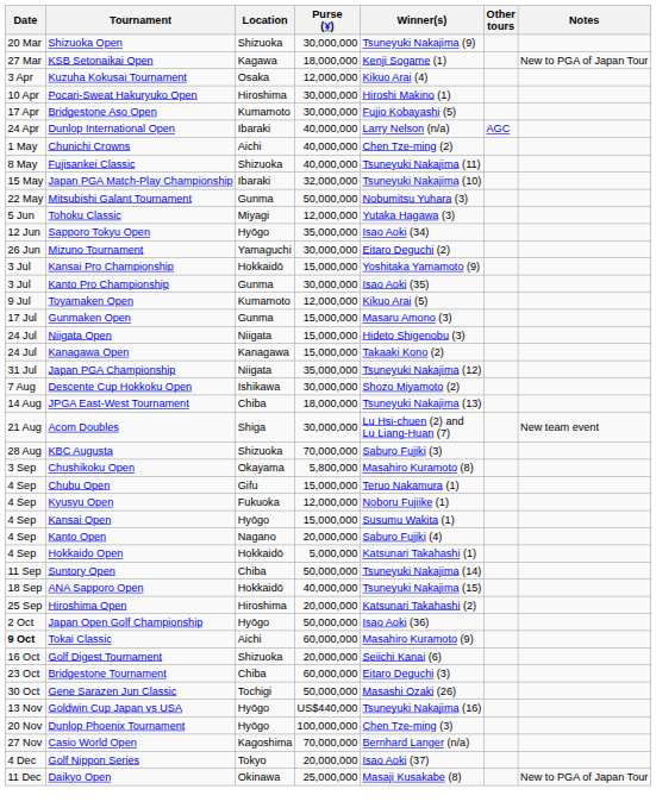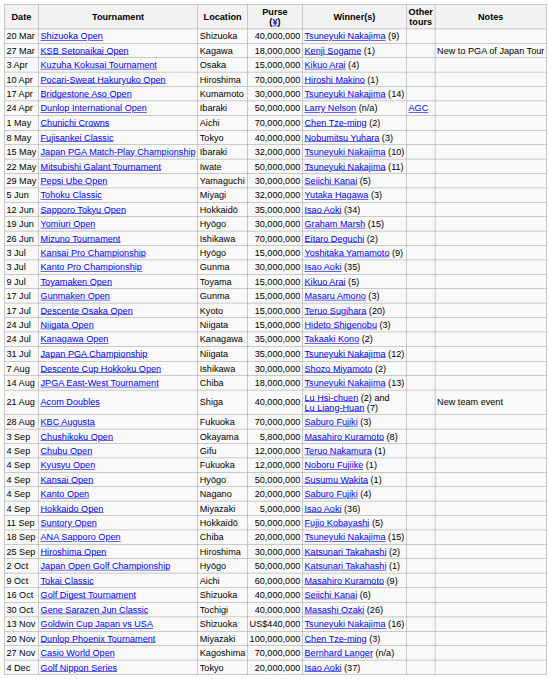 <table class="wikitable" style="font-size:95%">
 <tr>
 <th>Date</th>
 <th>Tournament</th>
 <th>Location</th>
 <th>Purse<br>(<a href='#'>¥</a>)</th>
 <th>Winner(s)</th>
 <th>Other<br>tours</th>
 <th>Notes</th>
 </tr>
 <tr>
 <td>20 Mar</td>
 <td><a href='#'>Shizuoka Open</a></td>
 <td>Shizuoka</td>
-<td align=right>30,000,000</td>
+<td align=right>40,000,000</td>
 <td> <a href='#'>Tsuneyuki Nakajima</a> (9)</td>
 <td></td>
 <td></td>
 </tr>
 <tr>
 <td>27 Mar</td>
 <td><a href='#'>KSB Setonaikai Open</a></td>
 <td>Kagawa</td>
 <td align=right>18,000,000</td>
 <td> <a href='#'>Kenji Sogame</a> (1)</td>
 <td></td>
 <td>New to PGA of Japan Tour</td>
 </tr>
 <tr>
 <td>3 Apr</td>
 <td><a href='#'>Kuzuha Kokusai Tournament</a></td>
 <td>Osaka</td>
-<td align=right>12,000,000</td>
+<td align=right>15,000,000</td>
 <td> <a href='#'>Kikuo Arai</a> (4)</td>
 <td></td>
 <td></td>
 </tr>
 <tr>
 <td>10 Apr</td>
 <td><a href='#'>Pocari-Sweat Hakuryuko Open</a></td>
 <td>Hiroshima</td>
-<td align=right>30,000,000</td>
+<td align=right>70,000,000</td>
 <td> <a href='#'>Hiroshi Makino</a> (1)</td>
 <td></td>
 <td></td>
 </tr>
 <tr>
 <td>17 Apr</td>
 <td><a href='#'>Bridgestone Aso Open</a></td>
 <td>Kumamoto</td>
 <td align=right>30,000,000</td>
-<td> <a href='#'>Fujio Kobayashi</a> (5)</td>
+<td> <a href='#'>Tsuneyuki Nakajima</a> (14)</td>
 <td></td>
 <td></td>
 </tr>
 <tr>
 <td>24 Apr</td>
 <td><a href='#'>Dunlop International Open</a></td>
 <td>Ibaraki</td>
-<td align=right>40,000,000</td>
+<td align=right>50,000,000</td>
 <td> <a href='#'>Larry Nelson</a> (n/a)</td>
 <td><a href='#'>AGC</a></td>
 <td></td>
 </tr>
 <tr>
 <td>1 May</td>
 <td><a href='#'>Chunichi Crowns</a></td>
 <td>Aichi</td>
-<td align=right>40,000,000</td>
+<td align=right>70,000,000</td>
 <td> <a href='#'>Chen Tze-ming</a> (2)</td>
 <td></td>
 <td></td>
 </tr>
 <tr>
 <td>8 May</td>
 <td><a href='#'>Fujisankei Classic</a></td>
-<td>Shizuoka</td>
+<td>Tokyo</td>
 <td align=right>40,000,000</td>
-<td> <a href='#'>Tsuneyuki Nakajima</a> (11)</td>
+<td> <a href='#'>Nobumitsu Yuhara</a> (3)</td>
 <td></td>
 <td></td>
 </tr>
 <tr>
 <td>15 May</td>
 <td><a href='#'>Japan PGA Match-Play Championship</a></td>
 <td>Ibaraki</td>
 <td align=right>32,000,000</td>
 <td> <a href='#'>Tsuneyuki Nakajima</a> (10)</td>
 <td></td>
 <td></td>
 </tr>
 <tr>
 <td>22 May</td>
 <td><a href='#'>Mitsubishi Galant Tournament</a></td>
-<td>Gunma</td>
+<td>Iwate</td>
 <td align=right>50,000,000</td>
-<td> <a href='#'>Nobumitsu Yuhara</a> (3)</td>
+<td> <a href='#'>Tsuneyuki Nakajima</a> (11)</td>
+<td></td>
+<td></td>
+</tr>
+<tr>
+<td>29 May</td>
+<td><a href='#'>Pepsi Ube Open</a></td>
+<td>Yamaguchi</td>
+<td align=right>30,000,000</td>
+<td> <a href='#'>Seiichi Kanai</a> (5)</td>
 <td></td>
 <td></td>
 </tr>
 <tr>
 <td>5 Jun</td>
 <td><a href='#'>Tohoku Classic</a></td>
 <td>Miyagi</td>
-<td align=right>12,000,000</td>
+<td align=right>32,000,000</td>
 <td> <a href='#'>Yutaka Hagawa</a> (3)</td>
 <td></td>
 <td></td>
 </tr>
 <tr>
 <td>12 Jun</td>
 <td><a href='#'>Sapporo Tokyu Open</a></td>
-<td>Hyōgo</td>
+<td>Hokkaidō</td>
 <td align=right>35,000,000</td>
 <td> <a href='#'>Isao Aoki</a> (34)</td>
 <td></td>
 <td></td>
 </tr>
 <tr>
+<td>19 Jun</td>
+<td><a href='#'>Yomiuri Open</a></td>
+<td>Hyōgo</td>
+<td align=right>30,000,000</td>
+<td> <a href='#'>Graham Marsh</a> (15)</td>
+<td></td>
+<td></td>
+</tr>
+<tr>
 <td>26 Jun</td>
 <td><a href='#'>Mizuno Tournament</a></td>
-<td>Yamaguchi</td>
-<td align=right>30,000,000</td>
+<td>Ishikawa</td>
+<td align=right>70,000,000</td>
 <td> <a href='#'>Eitaro Deguchi</a> (2)</td>
 <td></td>
 <td></td>
 </tr>
 <tr>
 <td>3 Jul</td>
 <td><a href='#'>Kansai Pro Championship</a></td>
-<td>Hokkaidō</td>
+<td>Hyōgo</td>
 <td align=right>15,000,000</td>
 <td> <a href='#'>Yoshitaka Yamamoto</a> (9)</td>
 <td></td>
 <td></td>
 </tr>
 <tr>
 <td>3 Jul</td>
 <td><a href='#'>Kanto Pro Championship</a></td>
 <td>Gunma</td>
 <td align=right>30,000,000</td>
 <td> <a href='#'>Isao Aoki</a> (35)</td>
 <td></td>
 <td></td>
 </tr>
 <tr>
 <td>9 Jul</td>
 <td><a href='#'>Toyamaken Open</a></td>
-<td>Kumamoto</td>
-<td align=right>12,000,000</td>
+<td>Toyama</td>
+<td align=right>15,000,000</td>
 <td> <a href='#'>Kikuo Arai</a> (5)</td>
 <td></td>
 <td></td>
 </tr>
 <tr>
 <td>17 Jul</td>
 <td><a href='#'>Gunmaken Open</a></td>
 <td>Gunma</td>
 <td align=right>15,000,000</td>
 <td> <a href='#'>Masaru Amono</a> (3)</td>
+<td></td>
+<td></td>
+</tr>
+<tr>
+<td>17 Jul</td>
+<td><a href='#'>Descente Osaka Open</a></td>
+<td>Kyoto</td>
+<td align=right>15,000,000</td>
+<td> <a href='#'>Teruo Sugihara</a> (20)</td>
 <td></td>
 <td></td>
 </tr>
 <tr>
 <td>24 Jul</td>
 <td><a href='#'>Niigata Open</a></td>
 <td>Niigata</td>
 <td align=right>15,000,000</td>
 <td> <a href='#'>Hideto Shigenobu</a> (3)</td>
 <td></td>
 <td></td>
 </tr>
 <tr>
 <td>24 Jul</td>
 <td><a href='#'>Kanagawa Open</a></td>
 <td>Kanagawa</td>
-<td align=right>15,000,000</td>
+<td align=right>35,000,000</td>
 <td> <a href='#'>Takaaki Kono</a> (2)</td>
 <td></td>
 <td></td>
 </tr>
 <tr>
 <td>31 Jul</td>
 <td><a href='#'>Japan PGA Championship</a></td>
 <td>Niigata</td>
 <td align=right>35,000,000</td>
 <td> <a href='#'>Tsuneyuki Nakajima</a> (12)</td>
 <td></td>
 <td></td>
 </tr>
 <tr>
 <td>7 Aug</td>
 <td><a href='#'>Descente Cup Hokkoku Open</a></td>
 <td>Ishikawa</td>
 <td align=right>30,000,000</td>
 <td> <a href='#'>Shozo Miyamoto</a> (2)</td>
 <td></td>
 <td></td>
 </tr>
 <tr>
 <td>14 Aug</td>
 <td><a href='#'>JPGA East-West Tournament</a></td>
 <td>Chiba</td>
 <td align=right>18,000,000</td>
 <td> <a href='#'>Tsuneyuki Nakajima</a> (13)</td>
 <td></td>
 <td></td>
 </tr>
 <tr>
 <td>21 Aug</td>
 <td><a href='#'>Acom Doubles</a></td>
 <td>Shiga</td>
-<td align=right>30,000,000</td>
+<td align=right>40,000,000</td>
 <td> <a href='#'>Lu Hsi-chuen</a> (2) and<br> <a href='#'>Lu Liang-Huan</a> (7)</td>
 <td></td>
 <td>New team event</td>
 </tr>
 <tr>
 <td>28 Aug</td>
 <td><a href='#'>KBC Augusta</a></td>
-<td>Shizuoka</td>
+<td>Fukuoka</td>
 <td align=right>70,000,000</td>
 <td> <a href='#'>Saburo Fujiki</a> (3)</td>
 <td></td>
 <td></td>
 </tr>
 <tr>
 <td>3 Sep</td>
 <td><a href='#'>Chushikoku Open</a></td>
 <td>Okayama</td>
 <td align=right>5,800,000</td>
 <td> <a href='#'>Masahiro Kuramoto</a> (8)</td>
 <td></td>
 <td></td>
 </tr>
 <tr>
 <td>4 Sep</td>
 <td><a href='#'>Chubu Open</a></td>
 <td>Gifu</td>
-<td align=right>15,000,000</td>
+<td align=right>12,000,000</td>
 <td> <a href='#'>Teruo Nakamura</a> (1)</td>
 <td></td>
 <td></td>
 </tr>
 <tr>
 <td>4 Sep</td>
 <td><a href='#'>Kyusyu Open</a></td>
 <td>Fukuoka</td>
 <td align=right>12,000,000</td>
 <td> <a href='#'>Noboru Fujiike</a> (1)</td>
 <td></td>
 <td></td>
 </tr>
 <tr>
 <td>4 Sep</td>
 <td><a href='#'>Kansai Open</a></td>
 <td>Hyōgo</td>
-<td align=right>15,000,000</td>
+<td align=right>50,000,000</td>
 <td> <a href='#'>Susumu Wakita</a> (1)</td>
 <td></td>
 <td></td>
 </tr>
 <tr>
 <td>4 Sep</td>
 <td><a href='#'>Kanto Open</a></td>
 <td>Nagano</td>
 <td align=right>20,000,000</td>
 <td> <a href='#'>Saburo Fujiki</a> (4)</td>
 <td></td>
 <td></td>
 </tr>
 <tr>
 <td>4 Sep</td>
 <td><a href='#'>Hokkaido Open</a></td>
-<td>Hokkaidō</td>
+<td>Miyazaki</td>
 <td align=right>5,000,000</td>
-<td> <a href='#'>Katsunari Takahashi</a> (1)</td>
+<td> <a href='#'>Isao Aoki</a> (36)</td>
 <td></td>
 <td></td>
 </tr>
 <tr>
 <td>11 Sep</td>
 <td><a href='#'>Suntory Open</a></td>
-<td>Chiba</td>
+<td>Hokkaidō</td>
 <td align=right>50,000,000</td>
-<td> <a href='#'>Tsuneyuki Nakajima</a> (14)</td>
+<td> <a href='#'>Fujio Kobayashi</a> (5)</td>
 <td></td>
 <td></td>
 </tr>
 <tr>
 <td>18 Sep</td>
 <td><a href='#'>ANA Sapporo Open</a></td>
-<td>Hokkaidō</td>
-<td align=right>40,000,000</td>
+<td>Chiba</td>
+<td align=right>20,000,000</td>
 <td> <a href='#'>Tsuneyuki Nakajima</a> (15)</td>
 <td></td>
 <td></td>
 </tr>
 <tr>
 <td>25 Sep</td>
 <td><a href='#'>Hiroshima Open</a></td>
 <td>Hiroshima</td>
-<td align=right>20,000,000</td>
+<td align=right>30,000,000</td>
 <td> <a href='#'>Katsunari Takahashi</a> (2)</td>
 <td></td>
 <td></td>
 </tr>
 <tr>
 <td>2 Oct</td>
 <td><a href='#'>Japan Open Golf Championship</a></td>
 <td>Hyōgo</td>
 <td align=right>50,000,000</td>
-<td> <a href='#'>Isao Aoki</a> (36)</td>
+<td> <a href='#'>Katsunari Takahashi</a> (1)</td>
 <td></td>
 <td></td>
 </tr>
 <tr>
-<td><strong>9 Oct</strong></td>
+<td>9 Oct</td>
 <td><a href='#'>Tokai Classic</a></td>
 <td>Aichi</td>
 <td align=right>60,000,000</td>
 <td> <a href='#'>Masahiro Kuramoto</a> (9)</td>
 <td></td>
 <td></td>
 </tr>
 <tr>
 <td>16 Oct</td>
 <td><a href='#'>Golf Digest Tournament</a></td>
 <td>Shizuoka</td>
-<td align=right>20,000,000</td>
+<td align=right>40,000,000</td>
 <td> <a href='#'>Seiichi Kanai</a> (6)</td>
-<td></td>
-<td></td>
-</tr>
-<tr>
-<td>23 Oct</td>
-<td><a href='#'>Bridgestone Tournament</a></td>
-<td>Chiba</td>
-<td align=right>60,000,000</td>
-<td> <a href='#'>Eitaro Deguchi</a> (3)</td>
 <td></td>
 <td></td>
 </tr>
 <tr>
 <td>30 Oct</td>
 <td><a href='#'>Gene Sarazen Jun Classic</a></td>
 <td>Tochigi</td>
-<td align=right>50,000,000</td>
+<td align=right>40,000,000</td>
 <td> <a href='#'>Masashi Ozaki</a> (26)</td>
 <td></td>
 <td></td>
 </tr>
 <tr>
 <td>13 Nov</td>
 <td><a href='#'>Goldwin Cup Japan vs USA</a></td>
-<td>Hyōgo</td>
+<td>Shizuoka</td>
 <td align=right>US$440,000</td>
 <td> <a href='#'>Tsuneyuki Nakajima</a> (16)</td>
 <td></td>
 <td></td>
 </tr>
 <tr>
 <td>20 Nov</td>
 <td><a href='#'>Dunlop Phoenix Tournament</a></td>
-<td>Hyōgo</td>
+<td>Miyazaki</td>
 <td align=right>100,000,000</td>
 <td> <a href='#'>Chen Tze-ming</a> (3)</td>
 <td></td>
 <td></td>
 </tr>
 <tr>
 <td>27 Nov</td>
 <td><a href='#'>Casio World Open</a></td>
 <td>Kagoshima</td>
 <td align=right>70,000,000</td>
 <td> <a href='#'>Bernhard Langer</a> (n/a)</td>
 <td></td>
 <td></td>
 </tr>
 <tr>
 <td>4 Dec</td>
 <td><a href='#'>Golf Nippon Series</a></td>
 <td>Tokyo</td>
 <td align=right>20,000,000</td>
 <td> <a href='#'>Isao Aoki</a> (37)</td>
 <td></td>
 <td></td>
 </tr>
-<tr>
-<td>11 Dec</td>
-<td><a href='#'>Daikyo Open</a></td>
-<td>Okinawa</td>
-<td align=right>25,000,000</td>
-<td> <a href='#'>Masaji Kusakabe</a> (8)</td>
-<td></td>
-<td>New to PGA of Japan Tour</td>
-</tr>
 </table>
